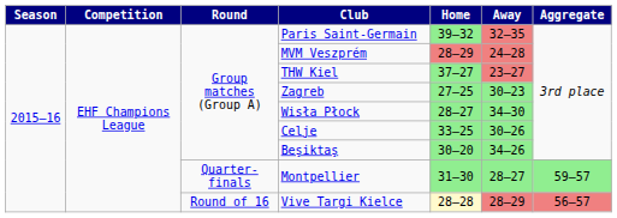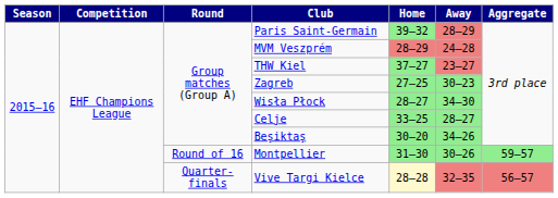 <table class="wikitable" style="text-align: center">
 <tr>
 <th style="color:#FFFFFF; background:#000080"; width=60>Season</th>
 <th style="color:#FFFFFF; background:#000080"; width=120>Competition</th>
 <th style="color:#FFFFFF; background:#000080"; width=100>Round</th>
 <th style="color:#FFFFFF; background:#000080"; width=160>Club</th>
 <th style="color:#FFFFFF; background:#000080"; width=50>Home</th>
 <th style="color:#FFFFFF; background:#000080"; width=50>Away</th>
 <th style="color:#FFFFFF; background:#000080"; width=80>Aggregate</th>
 </tr>
 <tr>
 <td rowspan="9"><a href='#'>2015–16</a></td>
 <td rowspan="9"><a href='#'>EHF Champions League</a></td>
 <td rowspan="7"><a href='#'>Group matches</a> (Group A)</td>
 <td style="text-align:left"> <a href='#'>Paris Saint-Germain</a></td>
 <td style="text-align:center; background:lightgreen;">39–32</td>
-<td style="text-align:center; background:lightcoral;">32–35</td>
+<td style="text-align:center; background:lightcoral;">28–29</td>
 <td align=center rowspan=7><em>3rd place</em></td>
 </tr>
 <tr>
 <td style="text-align:left"> <a href='#'>MVM Veszprém</a></td>
 <td style="text-align:center; background:lightcoral;">28–29</td>
 <td style="text-align:center; background:lightcoral;">24–28</td>
 </tr>
 <tr>
 <td style="text-align:left"> <a href='#'>THW Kiel</a></td>
 <td style="text-align:center; background:lightgreen;">37–27</td>
 <td style="text-align:center; background:lightcoral;">23–27</td>
 </tr>
 <tr>
 <td style="text-align:left"> <a href='#'>Zagreb</a></td>
 <td style="text-align:center; background:lightgreen;">27–25</td>
 <td style="text-align:center; background:lightgreen;">30–23</td>
 </tr>
 <tr>
 <td style="text-align:left"> <a href='#'>Wisła Płock</a></td>
 <td style="text-align:center; background:lightgreen;">28–27</td>
 <td style="text-align:center; background:lightgreen;">34–30</td>
 </tr>
 <tr>
 <td style="text-align:left"> <a href='#'>Celje</a></td>
 <td style="text-align:center; background:lightgreen;">33–25</td>
-<td style="text-align:center; background:lightgreen;">30–26</td>
+<td style="text-align:center; background:lightgreen;">28–27</td>
 </tr>
 <tr>
 <td style="text-align:left"> <a href='#'>Beşiktaş</a></td>
 <td style="text-align:center; background:lightgreen;">30–20</td>
 <td style="text-align:center; background:lightgreen;">34–26</td>
 </tr>
 <tr>
-<td><a href='#'>Quarter-finals</a></td>
+<td><a href='#'>Round of 16</a></td>
 <td style="text-align:left"> <a href='#'>Montpellier</a></td>
 <td style="text-align:center; background:lightgreen;">31–30</td>
-<td style="text-align:center; background:lightgreen;">28–27</td>
+<td style="text-align:center; background:lightgreen;">30–26</td>
 <td style="text-align:center; background:lightgreen;">59–57</td>
 </tr>
 <tr>
-<td><a href='#'>Round of 16</a></td>
+<td><a href='#'>Quarter-finals</a></td>
 <td style="text-align:left"> <a href='#'>Vive Targi Kielce</a></td>
 <td style="text-align:center; background:lemonchiffon;">28–28</td>
-<td style="text-align:center; background:lightcoral;">28–29</td>
+<td style="text-align:center; background:lightcoral;">32–35</td>
 <td style="text-align:center; background:lightcoral;">56–57</td>
 </tr>
 </table>
